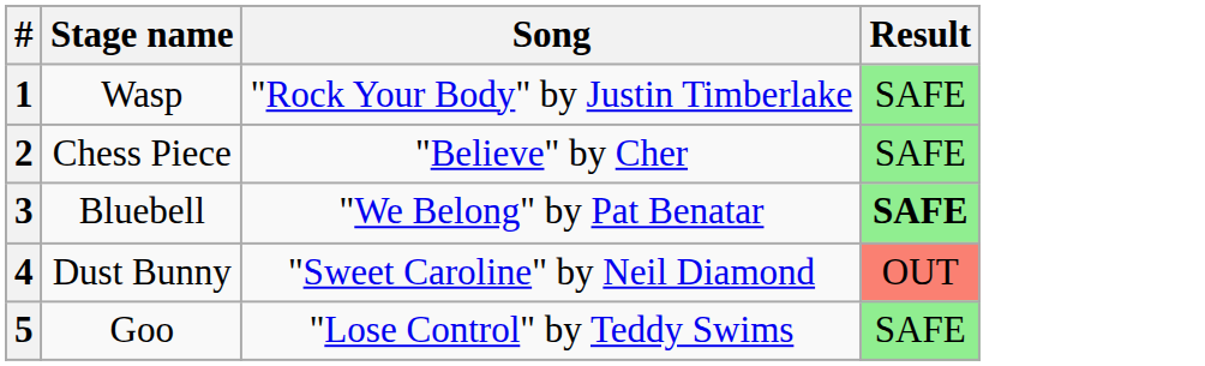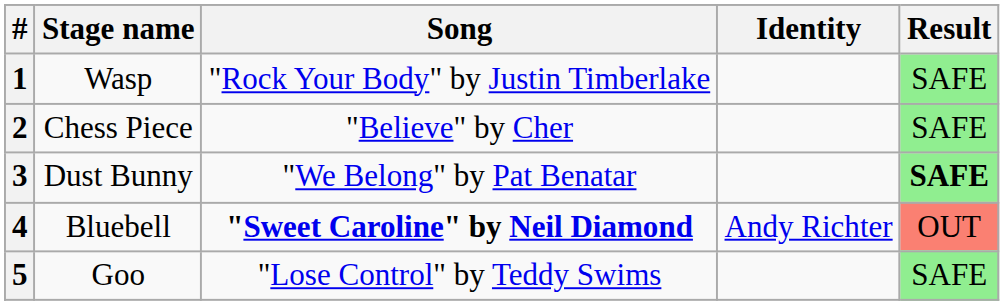 <table class="wikitable plainrowheaders" style="text-align: center;">
 <tr>
 <th>#</th>
 <th>Stage name</th>
 <th>Song</th>
+<th>Identity</th>
 <th>Result</th>
 </tr>
 <tr>
 <th>1</th>
 <td>Wasp</td>
 <td>"<a href='#'>Rock Your Body</a>" by <a href='#'>Justin Timberlake</a></td>
+<td></td>
 <td bgcolor=lightgreen>SAFE</td>
 </tr>
 <tr>
 <th>2</th>
 <td>Chess Piece</td>
 <td>"<a href='#'>Believe</a>" by <a href='#'>Cher</a></td>
+<td></td>
 <td bgcolor=lightgreen>SAFE</td>
 </tr>
 <tr>
 <th>3</th>
-<td>Bluebell</td>
+<td>Dust Bunny</td>
 <td>"<a href='#'>We Belong</a>" by <a href='#'>Pat Benatar</a></td>
+<td></td>
 <td bgcolor=lightgreen><strong>SAFE</strong></td>
 </tr>
 <tr>
 <th>4</th>
-<td>Dust Bunny</td>
-<td>"<a href='#'>Sweet Caroline</a>" by <a href='#'>Neil Diamond</a></td>
+<td>Bluebell</td>
+<td><strong>"<a href='#'>Sweet Caroline</a>" by <a href='#'>Neil Diamond</a></strong></td>
+<td><a href='#'>Andy Richter</a></td>
 <td bgcolor="salmon">OUT</td>
 </tr>
 <tr>
 <th>5</th>
 <td>Goo</td>
 <td>"<a href='#'>Lose Control</a>" by <a href='#'>Teddy Swims</a></td>
+<td></td>
 <td bgcolor=lightgreen>SAFE</td>
 </tr>
 </table>
